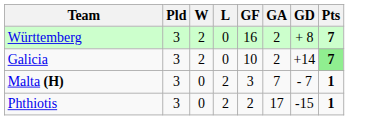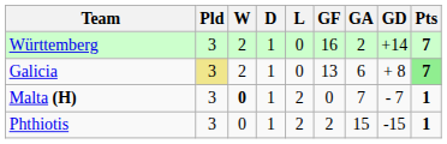 <table class="wikitable" style="text-align:center;">
 <tr>
 <th width=175>Team</th>
 <th width=20 abbr="Played">Pld</th>
 <th width=20 abbr="Won">W</th>
+<th width=20 abbr="Drawn">D</th>
 <th width=20 abbr="Lost">L</th>
 <th width=20 abbr="Goals for">GF</th>
 <th width=20 abbr="Goals against">GA</th>
 <th width=20 abbr="Goal difference">GD</th>
 <th width=20 abbr="Points">Pts</th>
 </tr>
 <tr bgcolor="#ccffcc">
 <td align=left> <a href='#'>Württemberg</a></td>
 <td>3</td>
 <td>2</td>
+<td>1</td>
 <td>0</td>
 <td>16</td>
 <td>2</td>
-<td>+ 8</td>
+<td>+14</td>
 <td><strong>7</strong></td>
 </tr>
 <tr>
 <td align=left> <a href='#'>Galicia</a></td>
-<td>3</td>
+<td style="background: khaki;">3</td>
 <td>2</td>
+<td>1</td>
 <td>0</td>
-<td>10</td>
-<td>2</td>
-<td>+14</td>
+<td>13</td>
+<td>6</td>
+<td>+ 8</td>
 <td style="background: lightgreen;"><strong>7</strong></td>
 </tr>
 <tr>
 <td align=left> <a href='#'>Malta</a> <strong>(H)</strong></td>
 <td>3</td>
+<td><strong>0</strong></td>
+<td>1</td>
+<td>2</td>
 <td>0</td>
-<td>2</td>
-<td>3</td>
 <td>7</td>
 <td>- 7</td>
 <td><strong>1</strong></td>
 </tr>
 <tr>
 <td align=left> <a href='#'>Phthiotis</a></td>
 <td>3</td>
 <td>0</td>
+<td>1</td>
 <td>2</td>
 <td>2</td>
-<td>17</td>
+<td>15</td>
 <td>-15</td>
 <td><strong>1</strong></td>
 </tr>
 </table>
